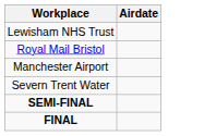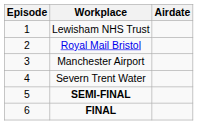 <table class="wikitable" style="text-align:center;">
 <tr>
+<th>Episode</th>
 <th>Workplace</th>
 <th>Airdate</th>
 </tr>
 <tr>
+<td>1</td>
 <td>Lewisham NHS Trust </td>
 <td></td>
 </tr>
 <tr>
+<td>2</td>
 <td><a href='#'>Royal Mail Bristol</a></td>
 <td></td>
 </tr>
 <tr>
+<td>3</td>
 <td>Manchester Airport </td>
 <td></td>
 </tr>
 <tr>
+<td>4</td>
 <td>Severn Trent Water </td>
 <td></td>
 </tr>
 <tr>
+<td>5</td>
 <td><strong>SEMI-FINAL</strong></td>
 <td></td>
 </tr>
 <tr>
+<td>6</td>
 <td><strong>FINAL</strong></td>
 <td></td>
 </tr>
 </table>
